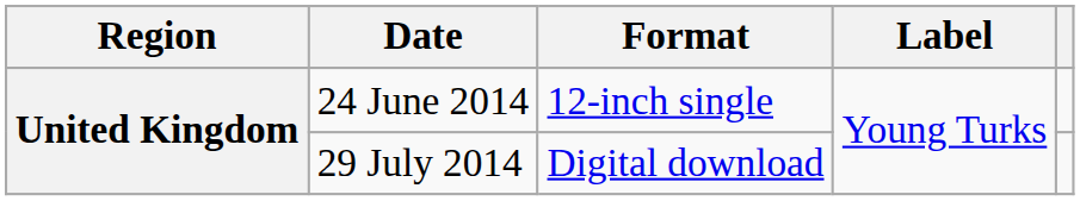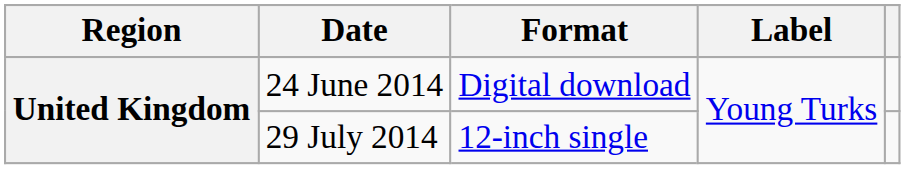 <table class="wikitable plainrowheaders">
 <tr>
 <th scope="col">Region</th>
 <th scope="col">Date</th>
 <th scope="col">Format</th>
 <th scope="col">Label</th>
 <th scope="col"></th>
 </tr>
 <tr>
 <th scope="row" rowspan="2">United Kingdom</th>
 <td>24 June 2014</td>
-<td><a href='#'>12-inch single</a></td>
+<td><a href='#'>Digital download</a></td>
 <td rowspan="2"><a href='#'>Young Turks</a></td>
 <td align="center"></td>
 </tr>
 <tr>
 <td>29 July 2014</td>
-<td><a href='#'>Digital download</a></td>
+<td><a href='#'>12-inch single</a></td>
 <td align="center"></td>
 </tr>
 </table>
